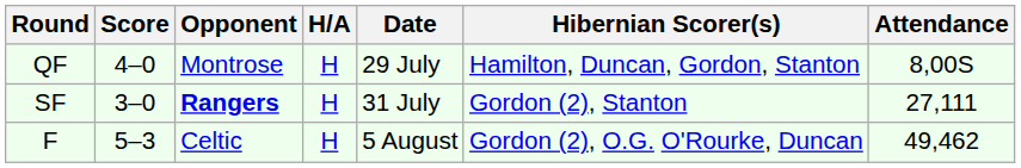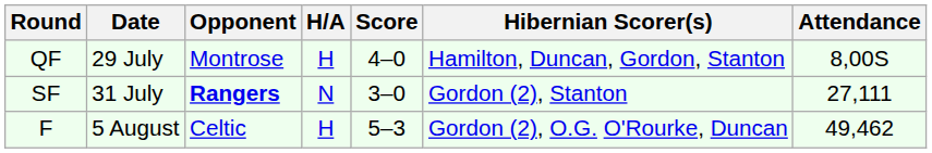 <table class="wikitable" style="text-align:center">
 <tr>
 <th>Round</th>
-<th>Score</th>
+<th>Date</th>
 <th>Opponent</th>
 <th>H/A</th>
-<th>Date</th>
+<th>Score</th>
 <th>Hibernian Scorer(s)</th>
 <th>Attendance</th>
 </tr>
 <tr bgcolor=#EEFFEE>
 <td>QF</td>
-<td>4–0</td>
+<td align=left>29 July</td>
 <td align=left><a href='#'>Montrose</a></td>
 <td><a href='#'>H</a></td>
-<td align=left>29 July</td>
+<td>4–0</td>
 <td align=left><a href='#'>Hamilton</a>, <a href='#'>Duncan</a>, <a href='#'>Gordon</a>, <a href='#'>Stanton</a></td>
 <td>8,00S</td>
 </tr>
 <tr bgcolor=#EEFFEE>
 <td>SF</td>
+<td align=left>31 July</td>
+<td align=left><strong><a href='#'>Rangers</a></strong></td>
+<td><a href='#'>N</a></td>
 <td>3–0</td>
-<td align=left><strong><a href='#'>Rangers</a></strong></td>
-<td><a href='#'>H</a></td>
-<td align=left>31 July</td>
 <td align=left><a href='#'>Gordon (2)</a>, <a href='#'>Stanton</a></td>
 <td>27,111</td>
 </tr>
 <tr bgcolor=#EEFFEE>
 <td>F</td>
-<td>5–3</td>
+<td align=left>5 August</td>
 <td align=left><a href='#'>Celtic</a></td>
 <td><a href='#'>H</a></td>
-<td align=left>5 August</td>
+<td>5–3</td>
 <td align=left><a href='#'>Gordon (2)</a>, <a href='#'>O.G.</a> <a href='#'>O'Rourke</a>, <a href='#'>Duncan</a></td>
 <td>49,462</td>
 </tr>
 </table>
